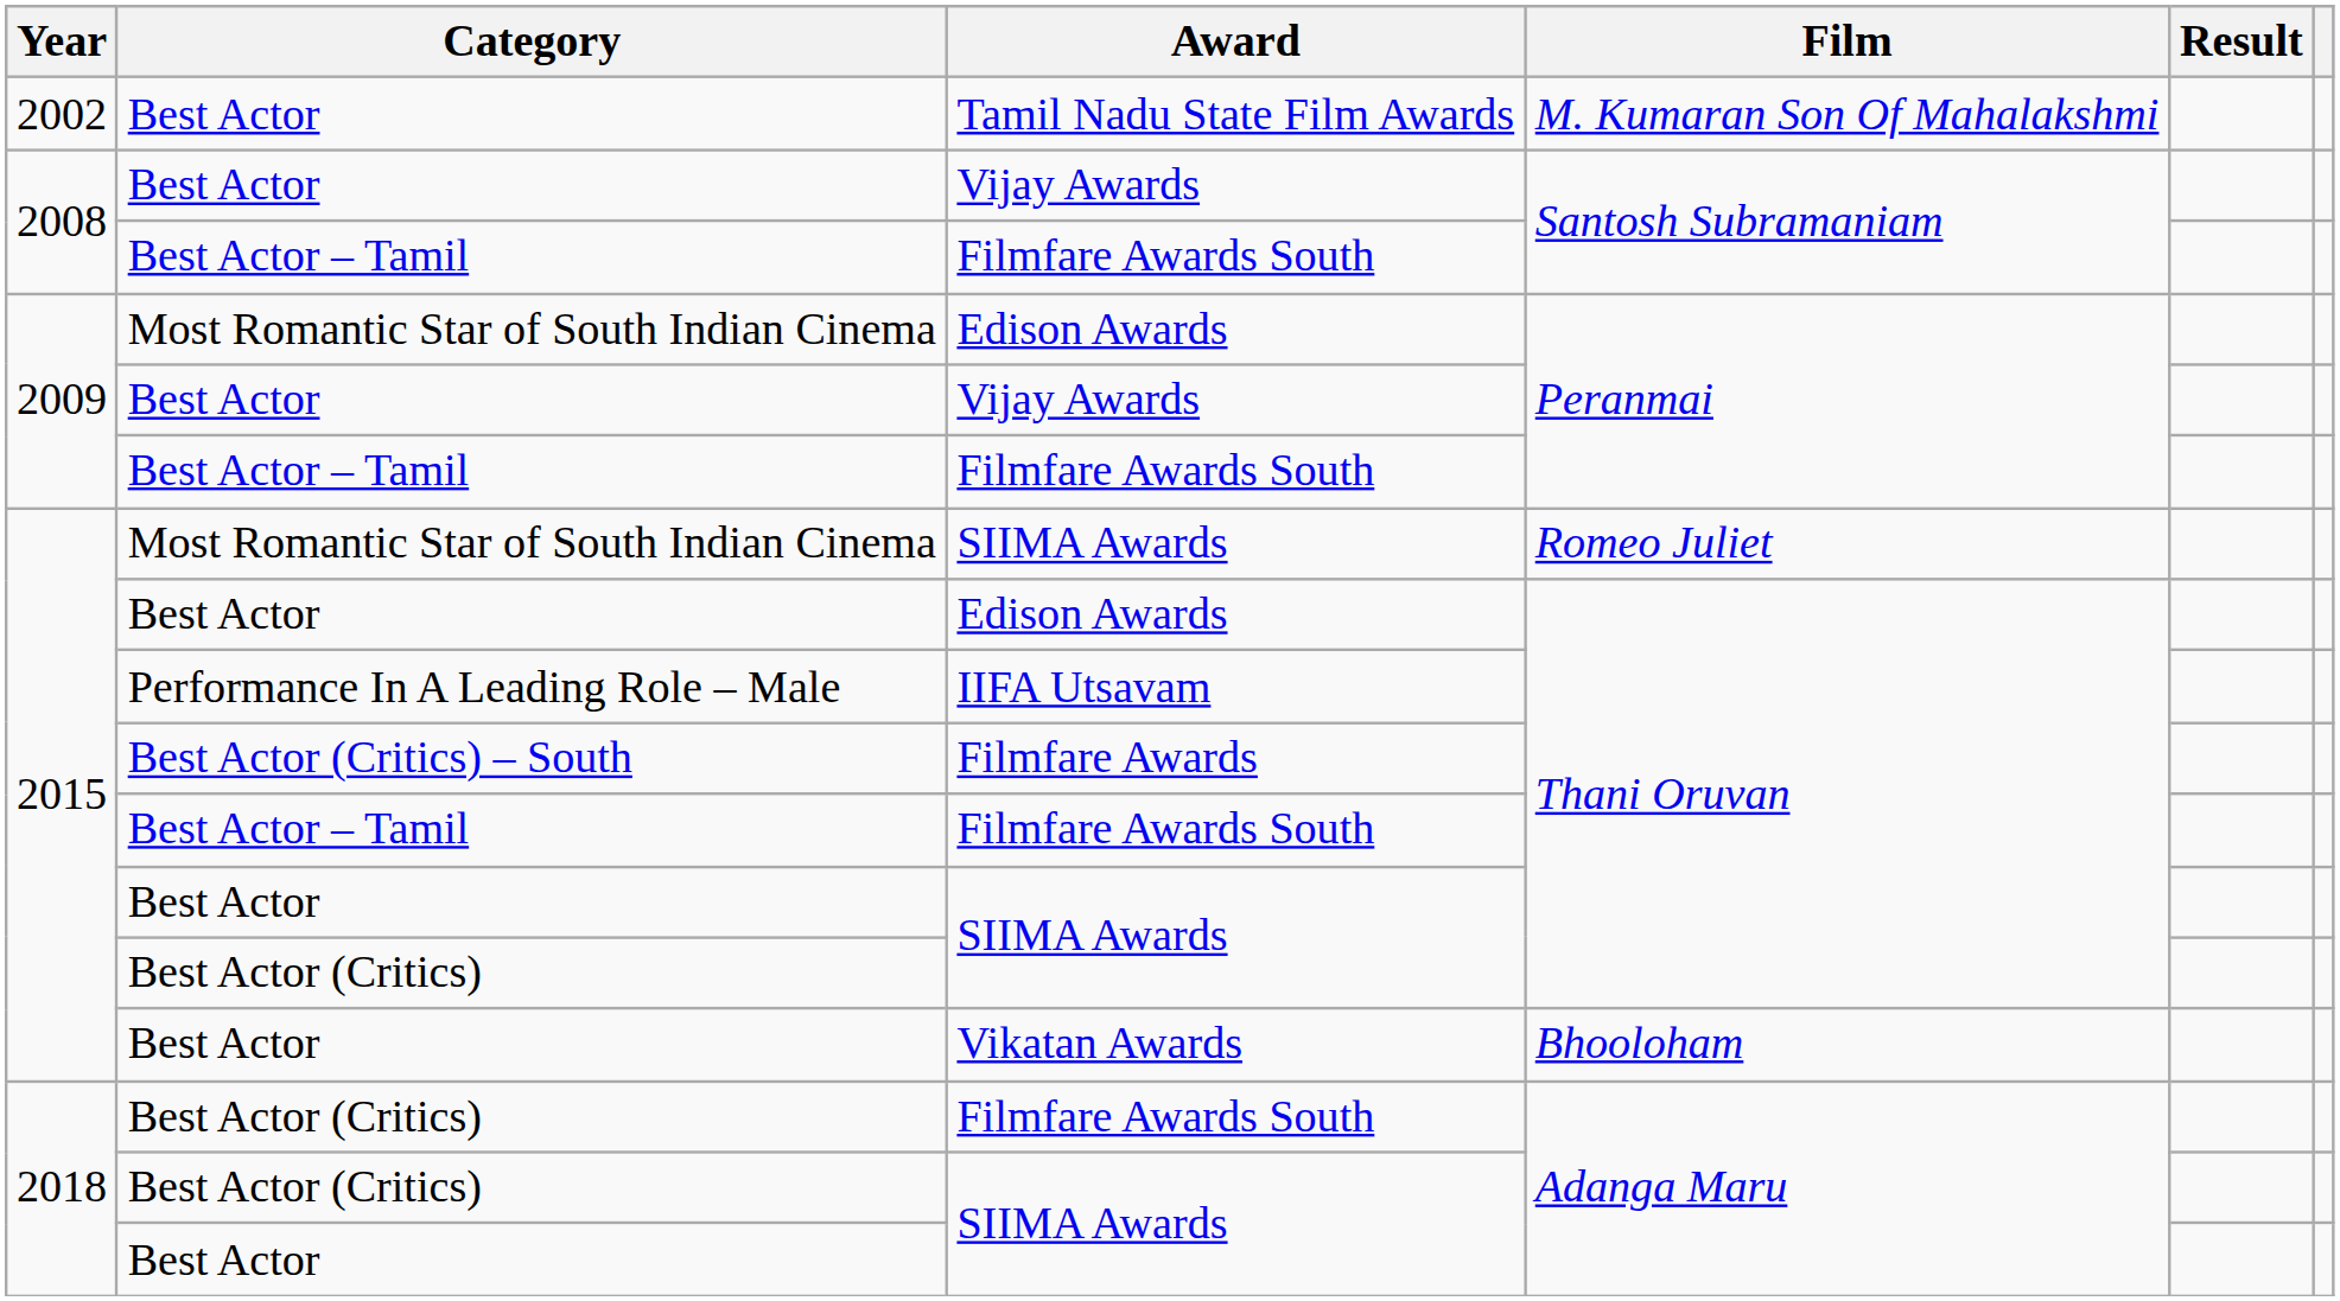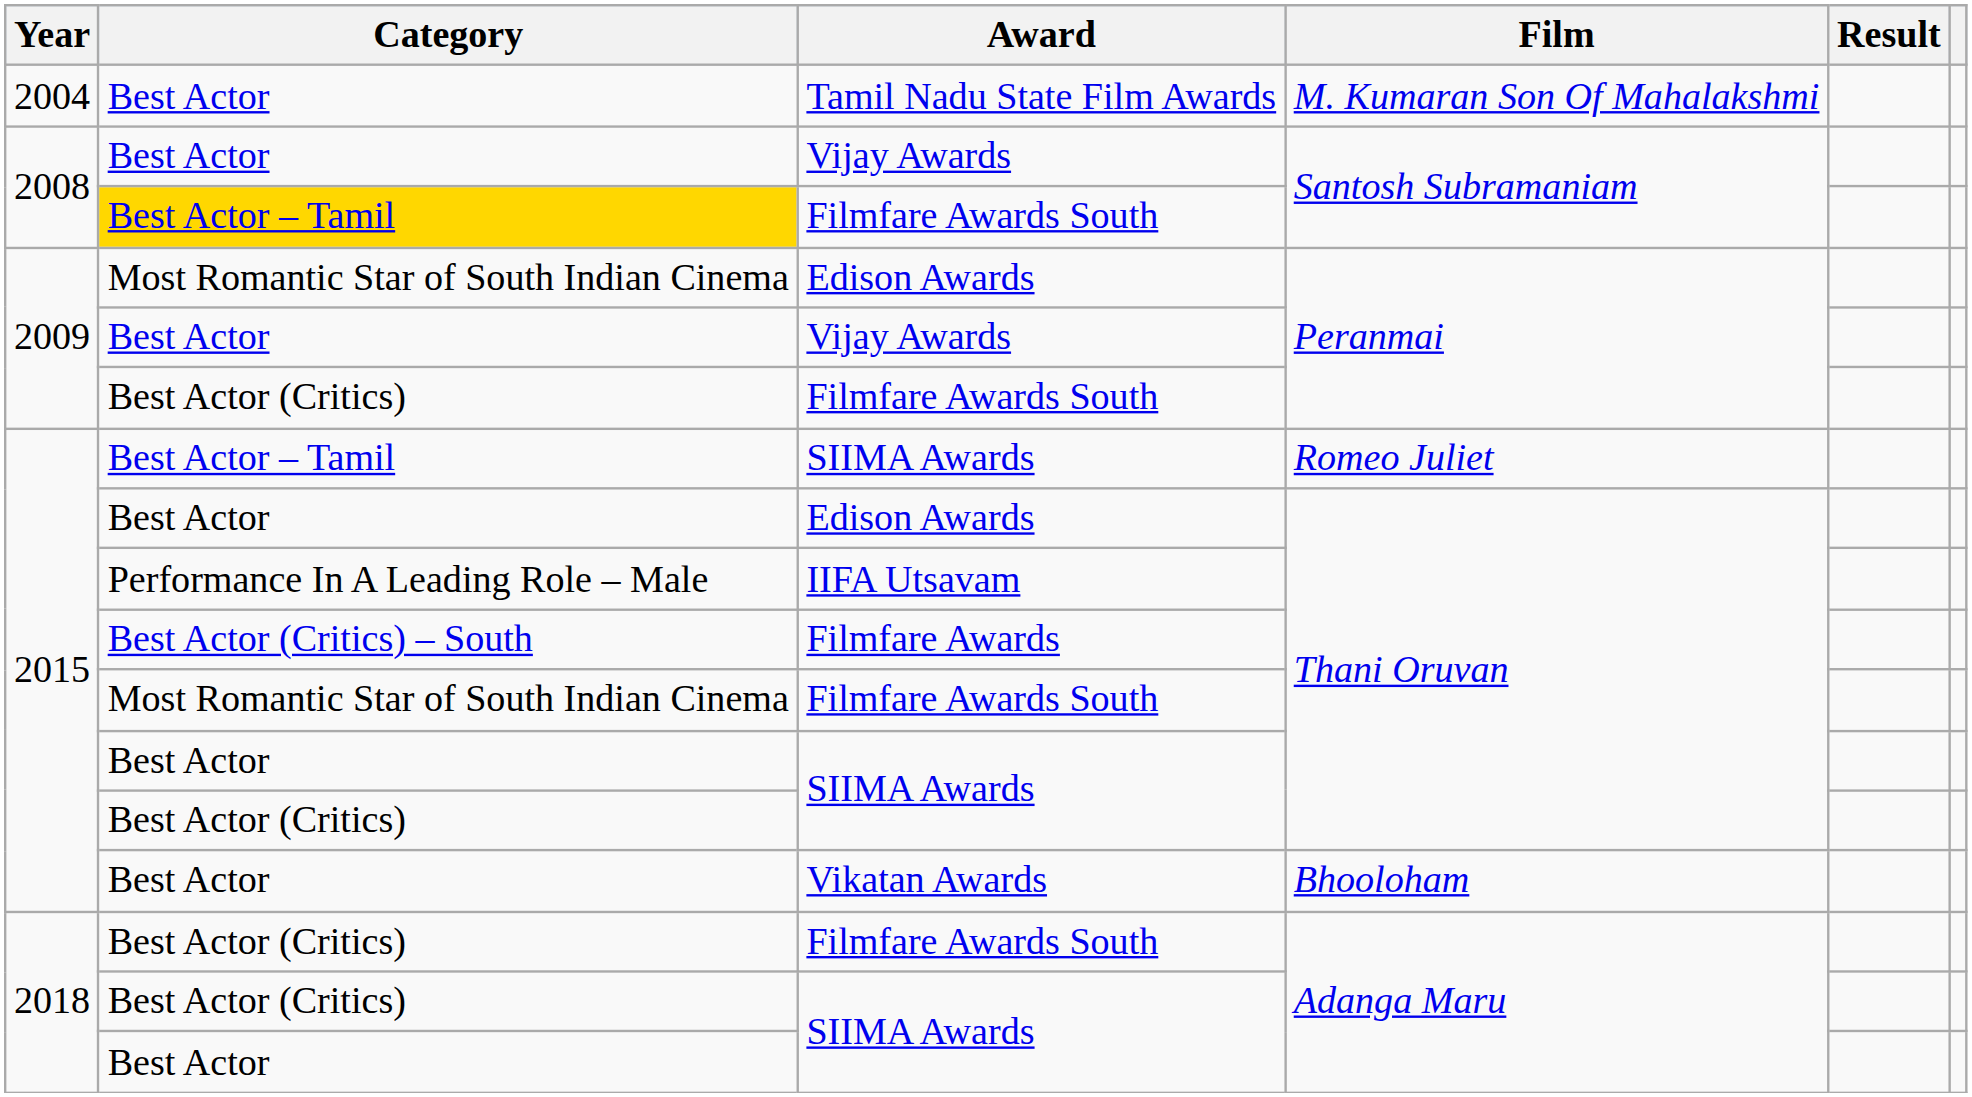 <table class="wikitable sortable">
 <tr style="background:#b0c4de; text-align:center;">
 <th scope="col">Year</th>
 <th scope="col">Category</th>
 <th scope="col">Award</th>
 <th scope="col">Film</th>
 <th scope="col">Result</th>
 <th scope="col" class="unsortable"></th>
 </tr>
 <tr>
-<td>2002</td>
+<td>2004</td>
 <td><a href='#'>Best Actor</a></td>
 <td><a href='#'>Tamil Nadu State Film Awards</a></td>
 <td><em><a href='#'>M. Kumaran Son Of Mahalakshmi</a></em></td>
 <td></td>
 <td></td>
 </tr>
 <tr>
 <td rowspan=2>2008</td>
 <td><a href='#'>Best Actor</a></td>
 <td><a href='#'>Vijay Awards</a></td>
 <td rowspan=2><em><a href='#'>Santosh Subramaniam</a></em></td>
 <td></td>
 <td></td>
 </tr>
 <tr>
-<td><a href='#'>Best Actor – Tamil</a></td>
+<td style="background: gold;"><a href='#'>Best Actor – Tamil</a></td>
 <td><a href='#'>Filmfare Awards South</a></td>
 <td></td>
 <td></td>
 </tr>
 <tr>
 <td rowspan=3>2009</td>
 <td>Most Romantic Star of South Indian Cinema</td>
 <td><a href='#'>Edison Awards</a></td>
 <td rowspan=3><em><a href='#'>Peranmai</a></em></td>
 <td></td>
 <td></td>
 </tr>
 <tr>
 <td><a href='#'>Best Actor</a></td>
 <td><a href='#'>Vijay Awards</a></td>
 <td></td>
 <td></td>
 </tr>
 <tr>
-<td><a href='#'>Best Actor – Tamil</a></td>
+<td>Best Actor (Critics)</td>
 <td><a href='#'>Filmfare Awards South</a></td>
 <td></td>
 <td></td>
 </tr>
 <tr>
 <td rowspan=8>2015</td>
-<td>Most Romantic Star of South Indian Cinema</td>
+<td><a href='#'>Best Actor – Tamil</a></td>
 <td><a href='#'>SIIMA Awards</a></td>
 <td><em><a href='#'>Romeo Juliet</a></em></td>
 <td></td>
 <td></td>
 </tr>
 <tr>
 <td>Best Actor</td>
 <td><a href='#'>Edison Awards</a></td>
 <td rowspan=6><em><a href='#'>Thani Oruvan</a></em></td>
 <td></td>
 <td></td>
 </tr>
 <tr>
 <td>Performance In A Leading Role – Male</td>
 <td><a href='#'>IIFA Utsavam</a></td>
 <td></td>
 <td></td>
 </tr>
 <tr>
 <td><a href='#'>Best Actor (Critics) – South</a></td>
 <td><a href='#'>Filmfare Awards</a></td>
 <td></td>
 <td></td>
 </tr>
 <tr>
-<td><a href='#'>Best Actor – Tamil</a></td>
+<td>Most Romantic Star of South Indian Cinema</td>
 <td><a href='#'>Filmfare Awards South</a></td>
 <td></td>
 <td></td>
 </tr>
 <tr>
 <td>Best Actor</td>
 <td rowspan="2"><a href='#'>SIIMA Awards</a></td>
 <td></td>
 <td></td>
 </tr>
 <tr>
 <td>Best Actor (Critics)</td>
 <td></td>
 <td></td>
 </tr>
 <tr>
 <td>Best Actor</td>
 <td><a href='#'>Vikatan Awards</a></td>
 <td><em><a href='#'>Bhooloham</a></em></td>
 <td></td>
 <td></td>
 </tr>
 <tr>
 <td rowspan=3>2018</td>
 <td>Best Actor (Critics)</td>
 <td><a href='#'>Filmfare Awards South</a></td>
 <td rowspan="4"><em><a href='#'>Adanga Maru</a></em></td>
 <td></td>
 <td></td>
 </tr>
 <tr>
 <td>Best Actor (Critics)</td>
 <td rowspan="2"><a href='#'>SIIMA Awards</a></td>
 <td></td>
 <td></td>
 </tr>
 <tr>
 <td>Best Actor</td>
 <td></td>
 <td></td>
 </tr>
 </table>
